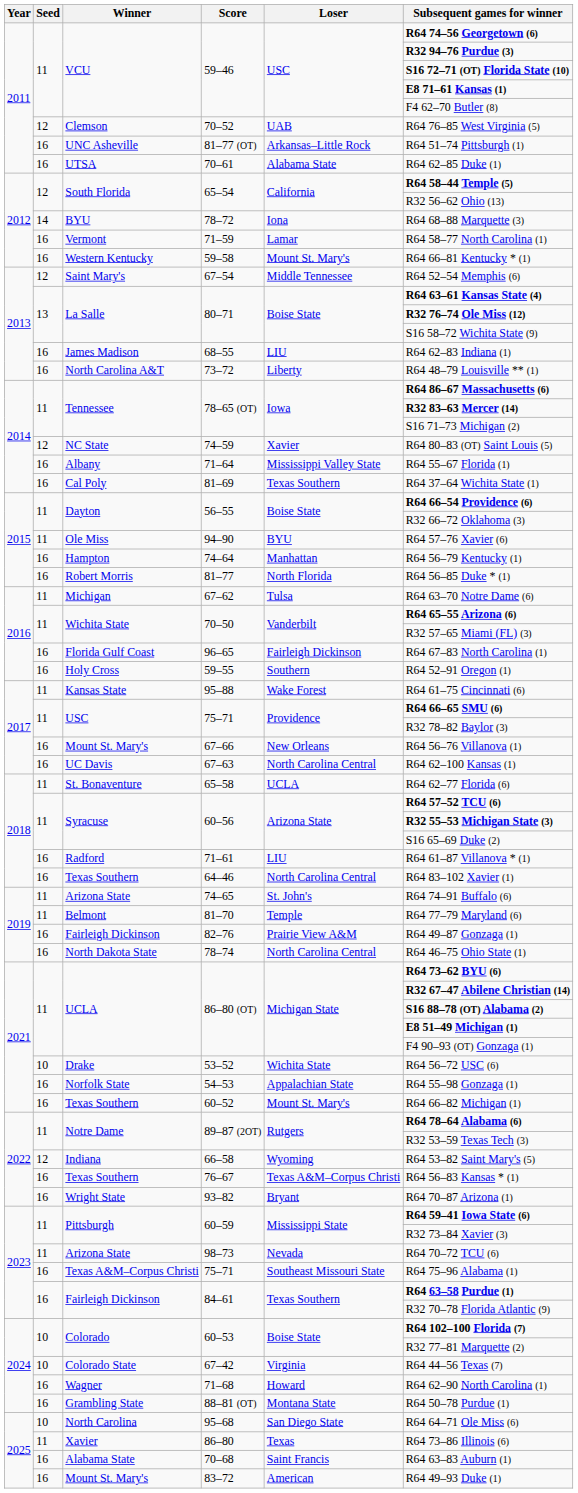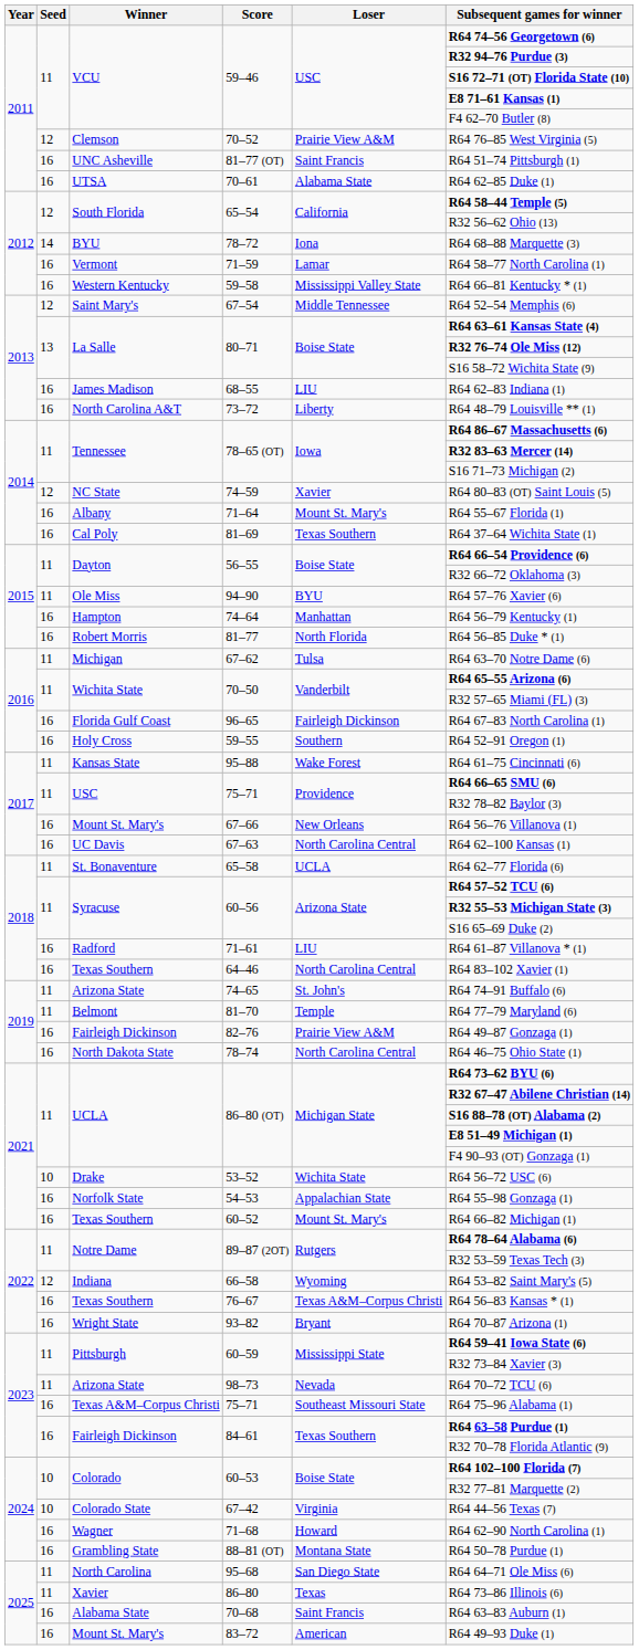 <table class="wikitable sortable">
 <tr>
 <th scope="col">Year</th>
 <th scope="col">Seed</th>
 <th scope="col">Winner</th>
 <th scope="col">Score</th>
 <th scope="col">Loser</th>
 <th scope="col">Subsequent games for winner</th>
 </tr>
 <tr>
 <td rowspan="8"><a href='#'>2011</a></td>
 <td rowspan="5">11</td>
 <td rowspan="5"><a href='#'>VCU</a></td>
 <td rowspan="5">59–46</td>
 <td rowspan="5"><a href='#'>USC</a></td>
 <td><strong>R64 74–56 <a href='#'>Georgetown</a> <small>(6)</small></strong></td>
 </tr>
 <tr>
 <td><strong>R32 94–76 <a href='#'>Purdue</a> <small>(3)</small></strong></td>
 </tr>
 <tr>
 <td><strong>S16 72–71 <small>(OT)</small> <a href='#'>Florida State</a> <small>(10)</small></strong></td>
 </tr>
 <tr>
 <td><strong>E8 71–61 <a href='#'>Kansas</a> <small>(1)</small></strong></td>
 </tr>
 <tr>
 <td>F4 62–70 <a href='#'>Butler</a> <small>(8)</small></td>
 </tr>
 <tr>
 <td>12</td>
 <td><a href='#'>Clemson</a></td>
 <td>70–52</td>
-<td><a href='#'>UAB</a></td>
+<td><a href='#'>Prairie View A&M</a></td>
 <td>R64 76–85 <a href='#'>West Virginia</a> <small>(5)</small></td>
 </tr>
 <tr>
 <td>16</td>
 <td><a href='#'>UNC Asheville</a></td>
 <td>81–77 <small>(OT)</small></td>
-<td><a href='#'>Arkansas–Little Rock</a></td>
+<td><a href='#'>Saint Francis</a></td>
 <td>R64 51–74 <a href='#'>Pittsburgh</a> <small>(1)</small></td>
 </tr>
 <tr>
 <td>16</td>
 <td><a href='#'>UTSA</a></td>
 <td>70–61</td>
 <td><a href='#'>Alabama State</a></td>
 <td>R64 62–85 <a href='#'>Duke</a> <small>(1)</small></td>
 </tr>
 <tr>
 <td rowspan=5><a href='#'>2012</a></td>
 <td rowspan=2>12</td>
 <td rowspan=2><a href='#'>South Florida</a></td>
 <td rowspan=2>65–54</td>
 <td rowspan=2><a href='#'>California</a></td>
 <td><strong>R64 58–44 <a href='#'>Temple</a> <small>(5)</small></strong></td>
 </tr>
 <tr>
 <td>R32 56–62 <a href='#'>Ohio</a> <small>(13)</small></td>
 </tr>
 <tr>
 <td>14</td>
 <td><a href='#'>BYU</a></td>
 <td>78–72</td>
 <td><a href='#'>Iona</a></td>
 <td>R64 68–88 <a href='#'>Marquette</a> <small>(3)</small></td>
 </tr>
 <tr>
 <td>16</td>
 <td><a href='#'>Vermont</a></td>
 <td>71–59</td>
 <td><a href='#'>Lamar</a></td>
 <td>R64 58–77 <a href='#'>North Carolina</a> <small>(1)</small></td>
 </tr>
 <tr>
 <td>16</td>
 <td><a href='#'>Western Kentucky</a></td>
 <td>59–58</td>
-<td><a href='#'>Mount St. Mary's</a></td>
+<td><a href='#'>Mississippi Valley State</a></td>
 <td>R64 66–81 <a href='#'>Kentucky</a> * <small>(1)</small></td>
 </tr>
 <tr>
 <td rowspan=6><a href='#'>2013</a></td>
 <td>12</td>
 <td><a href='#'>Saint Mary's</a></td>
 <td>67–54</td>
 <td><a href='#'>Middle Tennessee</a></td>
 <td>R64 52–54 <a href='#'>Memphis</a> <small>(6)</small></td>
 </tr>
 <tr>
 <td rowspan=3>13</td>
 <td rowspan=3><a href='#'>La Salle</a></td>
 <td rowspan=3>80–71</td>
 <td rowspan=3><a href='#'>Boise State</a></td>
 <td><strong>R64 63–61 <a href='#'>Kansas State</a> <small>(4)</small></strong></td>
 </tr>
 <tr>
 <td><strong>R32 76–74 <a href='#'>Ole Miss</a> <small>(12)</small></strong></td>
 </tr>
 <tr>
 <td>S16 58–72 <a href='#'>Wichita State</a> <small>(9)</small></td>
 </tr>
 <tr>
 <td>16</td>
 <td><a href='#'>James Madison</a></td>
 <td>68–55</td>
 <td><a href='#'>LIU</a></td>
 <td>R64 62–83 <a href='#'>Indiana</a> <small>(1)</small></td>
 </tr>
 <tr>
 <td>16</td>
 <td><a href='#'>North Carolina A&T</a></td>
 <td>73–72</td>
 <td><a href='#'>Liberty</a></td>
 <td>R64 48–79 <a href='#'>Louisville</a> ** <small>(1)</small></td>
 </tr>
 <tr>
 <td rowspan=6><a href='#'>2014</a></td>
 <td rowspan=3>11</td>
 <td rowspan=3><a href='#'>Tennessee</a></td>
 <td rowspan=3>78–65 <small>(OT)</small></td>
 <td rowspan=3><a href='#'>Iowa</a></td>
 <td><strong>R64 86–67 <a href='#'>Massachusetts</a> <small>(6)</small></strong></td>
 </tr>
 <tr>
 <td><strong>R32 83–63 <a href='#'>Mercer</a> <small>(14)</small></strong></td>
 </tr>
 <tr>
 <td>S16 71–73 <a href='#'>Michigan</a> <small>(2)</small></td>
 </tr>
 <tr>
 <td>12</td>
 <td><a href='#'>NC State</a></td>
 <td>74–59</td>
 <td><a href='#'>Xavier</a></td>
 <td>R64 80–83 <small>(OT)</small> <a href='#'>Saint Louis</a> <small>(5)</small></td>
 </tr>
 <tr>
 <td>16</td>
 <td><a href='#'>Albany</a></td>
 <td>71–64</td>
-<td><a href='#'>Mississippi Valley State</a></td>
+<td><a href='#'>Mount St. Mary's</a></td>
 <td>R64 55–67 <a href='#'>Florida</a> <small>(1)</small></td>
 </tr>
 <tr>
 <td>16</td>
 <td><a href='#'>Cal Poly</a></td>
 <td>81–69</td>
 <td><a href='#'>Texas Southern</a></td>
 <td>R64 37–64 <a href='#'>Wichita State</a> <small>(1)</small></td>
 </tr>
 <tr>
 <td rowspan=5><a href='#'>2015</a></td>
 <td rowspan=2>11</td>
 <td rowspan=2><a href='#'>Dayton</a></td>
 <td rowspan=2>56–55</td>
 <td rowspan=2><a href='#'>Boise State</a></td>
 <td><strong>R64 66–54 <a href='#'>Providence</a> <small>(6)</small></strong></td>
 </tr>
 <tr>
 <td>R32 66–72 <a href='#'>Oklahoma</a> <small>(3)</small></td>
 </tr>
 <tr>
 <td>11</td>
 <td><a href='#'>Ole Miss</a></td>
 <td>94–90</td>
 <td><a href='#'>BYU</a></td>
 <td>R64 57–76 <a href='#'>Xavier</a> <small>(6)</small></td>
 </tr>
 <tr>
 <td>16</td>
 <td><a href='#'>Hampton</a></td>
 <td>74–64</td>
 <td><a href='#'>Manhattan</a></td>
 <td>R64 56–79 <a href='#'>Kentucky</a> <small>(1)</small></td>
 </tr>
 <tr>
 <td>16</td>
 <td><a href='#'>Robert Morris</a></td>
 <td>81–77</td>
 <td><a href='#'>North Florida</a></td>
 <td>R64 56–85 <a href='#'>Duke</a> * <small>(1)</small></td>
 </tr>
 <tr>
 <td rowspan=5><a href='#'>2016</a></td>
 <td>11</td>
 <td><a href='#'>Michigan</a></td>
 <td>67–62</td>
 <td><a href='#'>Tulsa</a></td>
 <td>R64 63–70 <a href='#'>Notre Dame</a> <small>(6)</small></td>
 </tr>
 <tr>
 <td rowspan=2>11</td>
 <td rowspan=2><a href='#'>Wichita State</a></td>
 <td rowspan=2>70–50</td>
 <td rowspan=2><a href='#'>Vanderbilt</a></td>
 <td><strong>R64 65–55 <a href='#'>Arizona</a> <small>(6)</small></strong></td>
 </tr>
 <tr>
 <td>R32 57–65 <a href='#'>Miami (FL)</a> <small>(3)</small></td>
 </tr>
 <tr>
 <td>16</td>
 <td><a href='#'>Florida Gulf Coast</a></td>
 <td>96–65</td>
 <td><a href='#'>Fairleigh Dickinson</a></td>
 <td>R64 67–83 <a href='#'>North Carolina</a> <small>(1)</small></td>
 </tr>
 <tr>
 <td>16</td>
 <td><a href='#'>Holy Cross</a></td>
 <td>59–55</td>
 <td><a href='#'>Southern</a></td>
 <td>R64 52–91 <a href='#'>Oregon</a> <small>(1)</small></td>
 </tr>
 <tr>
 <td rowspan=5><a href='#'>2017</a></td>
 <td>11</td>
 <td><a href='#'>Kansas State</a></td>
 <td>95–88</td>
 <td><a href='#'>Wake Forest</a></td>
 <td>R64 61–75 <a href='#'>Cincinnati</a> <small>(6)</small></td>
 </tr>
 <tr>
 <td rowspan=2>11</td>
 <td rowspan=2><a href='#'>USC</a></td>
 <td rowspan=2>75–71</td>
 <td rowspan=2><a href='#'>Providence</a></td>
 <td><strong>R64 66–65 <a href='#'>SMU</a> <small>(6)</small></strong></td>
 </tr>
 <tr>
 <td>R32 78–82 <a href='#'>Baylor</a> <small>(3)</small></td>
 </tr>
 <tr>
 <td>16</td>
 <td><a href='#'>Mount St. Mary's</a></td>
 <td>67–66</td>
 <td><a href='#'>New Orleans</a></td>
 <td>R64 56–76 <a href='#'>Villanova</a> <small>(1)</small></td>
 </tr>
 <tr>
 <td>16</td>
 <td><a href='#'>UC Davis</a></td>
 <td>67–63</td>
 <td><a href='#'>North Carolina Central</a></td>
 <td>R64 62–100 <a href='#'>Kansas</a> <small>(1)</small></td>
 </tr>
 <tr>
 <td rowspan=6><a href='#'>2018</a></td>
 <td>11</td>
 <td><a href='#'>St. Bonaventure</a></td>
 <td>65–58</td>
 <td><a href='#'>UCLA</a></td>
 <td>R64 62–77 <a href='#'>Florida</a> <small>(6)</small></td>
 </tr>
 <tr>
 <td rowspan=3>11</td>
 <td rowspan=3><a href='#'>Syracuse</a></td>
 <td rowspan=3>60–56</td>
 <td rowspan=3><a href='#'>Arizona State</a></td>
 <td><strong>R64 57–52 <a href='#'>TCU</a> <small>(6)</small></strong></td>
 </tr>
 <tr>
 <td><strong>R32 55–53 <a href='#'>Michigan State</a> <small>(3)</small></strong></td>
 </tr>
 <tr>
 <td>S16 65–69 <a href='#'>Duke</a> <small>(2)</small></td>
 </tr>
 <tr>
 <td>16</td>
 <td><a href='#'>Radford</a></td>
 <td>71–61</td>
 <td><a href='#'>LIU</a></td>
 <td>R64 61–87 <a href='#'>Villanova</a> * <small>(1)</small></td>
 </tr>
 <tr>
 <td>16</td>
 <td><a href='#'>Texas Southern</a></td>
 <td>64–46</td>
 <td><a href='#'>North Carolina Central</a></td>
 <td>R64 83–102 <a href='#'>Xavier</a> <small>(1)</small></td>
 </tr>
 <tr>
 <td rowspan=4><a href='#'>2019</a></td>
 <td>11</td>
 <td><a href='#'>Arizona State</a></td>
 <td>74–65</td>
 <td><a href='#'>St. John's</a></td>
 <td>R64 74–91 <a href='#'>Buffalo</a> <small>(6)</small></td>
 </tr>
 <tr>
 <td>11</td>
 <td><a href='#'>Belmont</a></td>
 <td>81–70</td>
 <td><a href='#'>Temple</a></td>
 <td>R64 77–79 <a href='#'>Maryland</a> <small>(6)</small></td>
 </tr>
 <tr>
 <td>16</td>
 <td><a href='#'>Fairleigh Dickinson</a></td>
 <td>82–76</td>
 <td><a href='#'>Prairie View A&M</a></td>
 <td>R64 49–87 <a href='#'>Gonzaga</a> <small>(1)</small></td>
 </tr>
 <tr>
 <td>16</td>
 <td><a href='#'>North Dakota State</a></td>
 <td>78–74</td>
 <td><a href='#'>North Carolina Central</a></td>
 <td>R64 46–75 <a href='#'>Ohio State</a> <small>(1)</small></td>
 </tr>
 <tr>
 <td rowspan="8"><a href='#'>2021</a></td>
 <td rowspan="5">11</td>
 <td rowspan="5"><a href='#'>UCLA</a></td>
 <td rowspan="5">86–80 <small>(OT)</small> </td>
 <td rowspan="5"><a href='#'>Michigan State</a></td>
 <td><strong>R64 73–62 <a href='#'>BYU</a> <small>(6)</small></strong></td>
 </tr>
 <tr>
 <td><strong>R32 67–47 <a href='#'>Abilene Christian</a> <small>(14)</small></strong></td>
 </tr>
 <tr>
 <td><strong>S16 88–78 <small>(OT)</small> <a href='#'>Alabama</a> <small>(2)</small></strong></td>
 </tr>
 <tr>
 <td><strong>E8 51–49 <a href='#'>Michigan</a> <small>(1)</small></strong></td>
 </tr>
 <tr>
 <td>F4 90–93 <small>(OT)</small> <a href='#'>Gonzaga</a> <small>(1)</small></td>
 </tr>
 <tr>
 <td>10</td>
 <td><a href='#'>Drake</a></td>
 <td>53–52 </td>
 <td><a href='#'>Wichita State</a></td>
 <td>R64 56–72 <a href='#'>USC</a> <small>(6)</small></td>
 </tr>
 <tr>
 <td>16</td>
 <td><a href='#'>Norfolk State</a></td>
 <td>54–53 </td>
 <td><a href='#'>Appalachian State</a></td>
 <td>R64 55–98 <a href='#'>Gonzaga</a> <small>(1)</small></td>
 </tr>
 <tr>
 <td>16</td>
 <td><a href='#'>Texas Southern</a></td>
 <td>60–52 </td>
 <td><a href='#'>Mount St. Mary's</a></td>
 <td>R64 66–82 <a href='#'>Michigan</a> <small>(1)</small></td>
 </tr>
 <tr>
 <td rowspan="5"><a href='#'>2022</a></td>
 <td rowspan=2>11</td>
 <td rowspan=2><a href='#'>Notre Dame</a></td>
 <td rowspan=2>89–87 <small>(2OT)</small></td>
 <td rowspan=2><a href='#'>Rutgers</a></td>
 <td><strong>R64 78–64 <a href='#'>Alabama</a> <small>(6)</small></strong></td>
 </tr>
 <tr>
 <td>R32 53–59 <a href='#'>Texas Tech</a> <small>(3)</small></td>
 </tr>
 <tr>
 <td>12</td>
 <td><a href='#'>Indiana</a></td>
 <td>66–58</td>
 <td><a href='#'>Wyoming</a></td>
 <td>R64 53–82 <a href='#'>Saint Mary's</a> <small>(5)</small></td>
 </tr>
 <tr>
 <td>16</td>
 <td><a href='#'>Texas Southern</a></td>
 <td>76–67</td>
 <td><a href='#'>Texas A&M–Corpus Christi</a></td>
 <td>R64 56–83 <a href='#'>Kansas</a> * <small>(1)</small></td>
 </tr>
 <tr>
 <td>16</td>
 <td><a href='#'>Wright State</a></td>
 <td>93–82</td>
 <td><a href='#'>Bryant</a></td>
 <td>R64 70–87 <a href='#'>Arizona</a> <small>(1)</small></td>
 </tr>
 <tr>
 <td rowspan="6"><a href='#'>2023</a></td>
 <td rowspan=2>11</td>
 <td rowspan=2><a href='#'>Pittsburgh</a></td>
 <td rowspan=2>60–59</td>
 <td rowspan=2><a href='#'>Mississippi State</a></td>
 <td><strong>R64 59–41 <a href='#'>Iowa State</a> <small>(6)</small></strong></td>
 </tr>
 <tr>
 <td>R32 73–84 <a href='#'>Xavier</a> <small>(3)</small></td>
 </tr>
 <tr>
 <td>11</td>
 <td><a href='#'>Arizona State</a></td>
 <td>98–73</td>
 <td><a href='#'>Nevada</a></td>
 <td>R64 70–72 <a href='#'>TCU</a> <small>(6)</small></td>
 </tr>
 <tr>
 <td>16</td>
 <td><a href='#'>Texas A&M–Corpus Christi</a></td>
 <td>75–71</td>
 <td><a href='#'>Southeast Missouri State</a></td>
 <td>R64 75–96 <a href='#'>Alabama</a> <small>(1)</small></td>
 </tr>
 <tr>
 <td rowspan=2>16</td>
 <td rowspan=2><a href='#'>Fairleigh Dickinson</a></td>
 <td rowspan=2>84–61</td>
 <td rowspan=2><a href='#'>Texas Southern</a></td>
 <td><strong>R64 <a href='#'>63–58</a> <a href='#'>Purdue</a> <small>(1)</small></strong></td>
 </tr>
 <tr>
 <td>R32 70–78 <a href='#'>Florida Atlantic</a> <small>(9)</small></td>
 </tr>
 <tr>
 <td rowspan="5"><a href='#'>2024</a></td>
 <td rowspan=2>10</td>
 <td rowspan=2><a href='#'>Colorado</a></td>
 <td rowspan=2>60–53</td>
 <td rowspan=2><a href='#'>Boise State</a></td>
 <td><strong>R64 102–100 <a href='#'>Florida</a> <small>(7)</small></strong></td>
 </tr>
 <tr>
 <td>R32 77–81 <a href='#'>Marquette</a> <small>(2)</small></td>
 </tr>
 <tr>
 <td>10</td>
 <td><a href='#'>Colorado State</a></td>
 <td>67–42</td>
 <td><a href='#'>Virginia</a></td>
 <td>R64 44–56 <a href='#'>Texas</a> <small>(7)</small></td>
 </tr>
 <tr>
 <td>16</td>
 <td><a href='#'>Wagner</a></td>
 <td>71–68</td>
 <td><a href='#'>Howard</a></td>
 <td>R64 62–90 <a href='#'>North Carolina</a> <small>(1)</small></td>
 </tr>
 <tr>
 <td>16</td>
 <td><a href='#'>Grambling State</a></td>
 <td>88–81 <small>(OT)</small></td>
 <td><a href='#'>Montana State</a></td>
 <td>R64 50–78 <a href='#'>Purdue</a> <small>(1)</small></td>
 </tr>
 <tr>
 <td rowspan=4><a href='#'>2025</a></td>
-<td>10</td>
+<td>11</td>
 <td><a href='#'>North Carolina</a></td>
 <td>95–68</td>
 <td><a href='#'>San Diego State</a></td>
 <td>R64 64–71 <a href='#'>Ole Miss</a> <small>(6)</small></td>
 </tr>
 <tr>
 <td>11</td>
 <td><a href='#'>Xavier</a></td>
 <td>86–80</td>
 <td><a href='#'>Texas</a></td>
 <td>R64 73–86 <a href='#'>Illinois</a> <small>(6)</small></td>
 </tr>
 <tr>
 <td>16</td>
 <td><a href='#'>Alabama State</a></td>
 <td>70–68</td>
 <td><a href='#'>Saint Francis</a></td>
 <td>R64 63–83 <a href='#'>Auburn</a> <small>(1)</small></td>
 </tr>
 <tr>
 <td>16</td>
 <td><a href='#'>Mount St. Mary's</a></td>
 <td>83–72</td>
 <td><a href='#'>American</a></td>
 <td>R64 49–93 <a href='#'>Duke</a> <small>(1)</small></td>
 </tr>
 </table>
